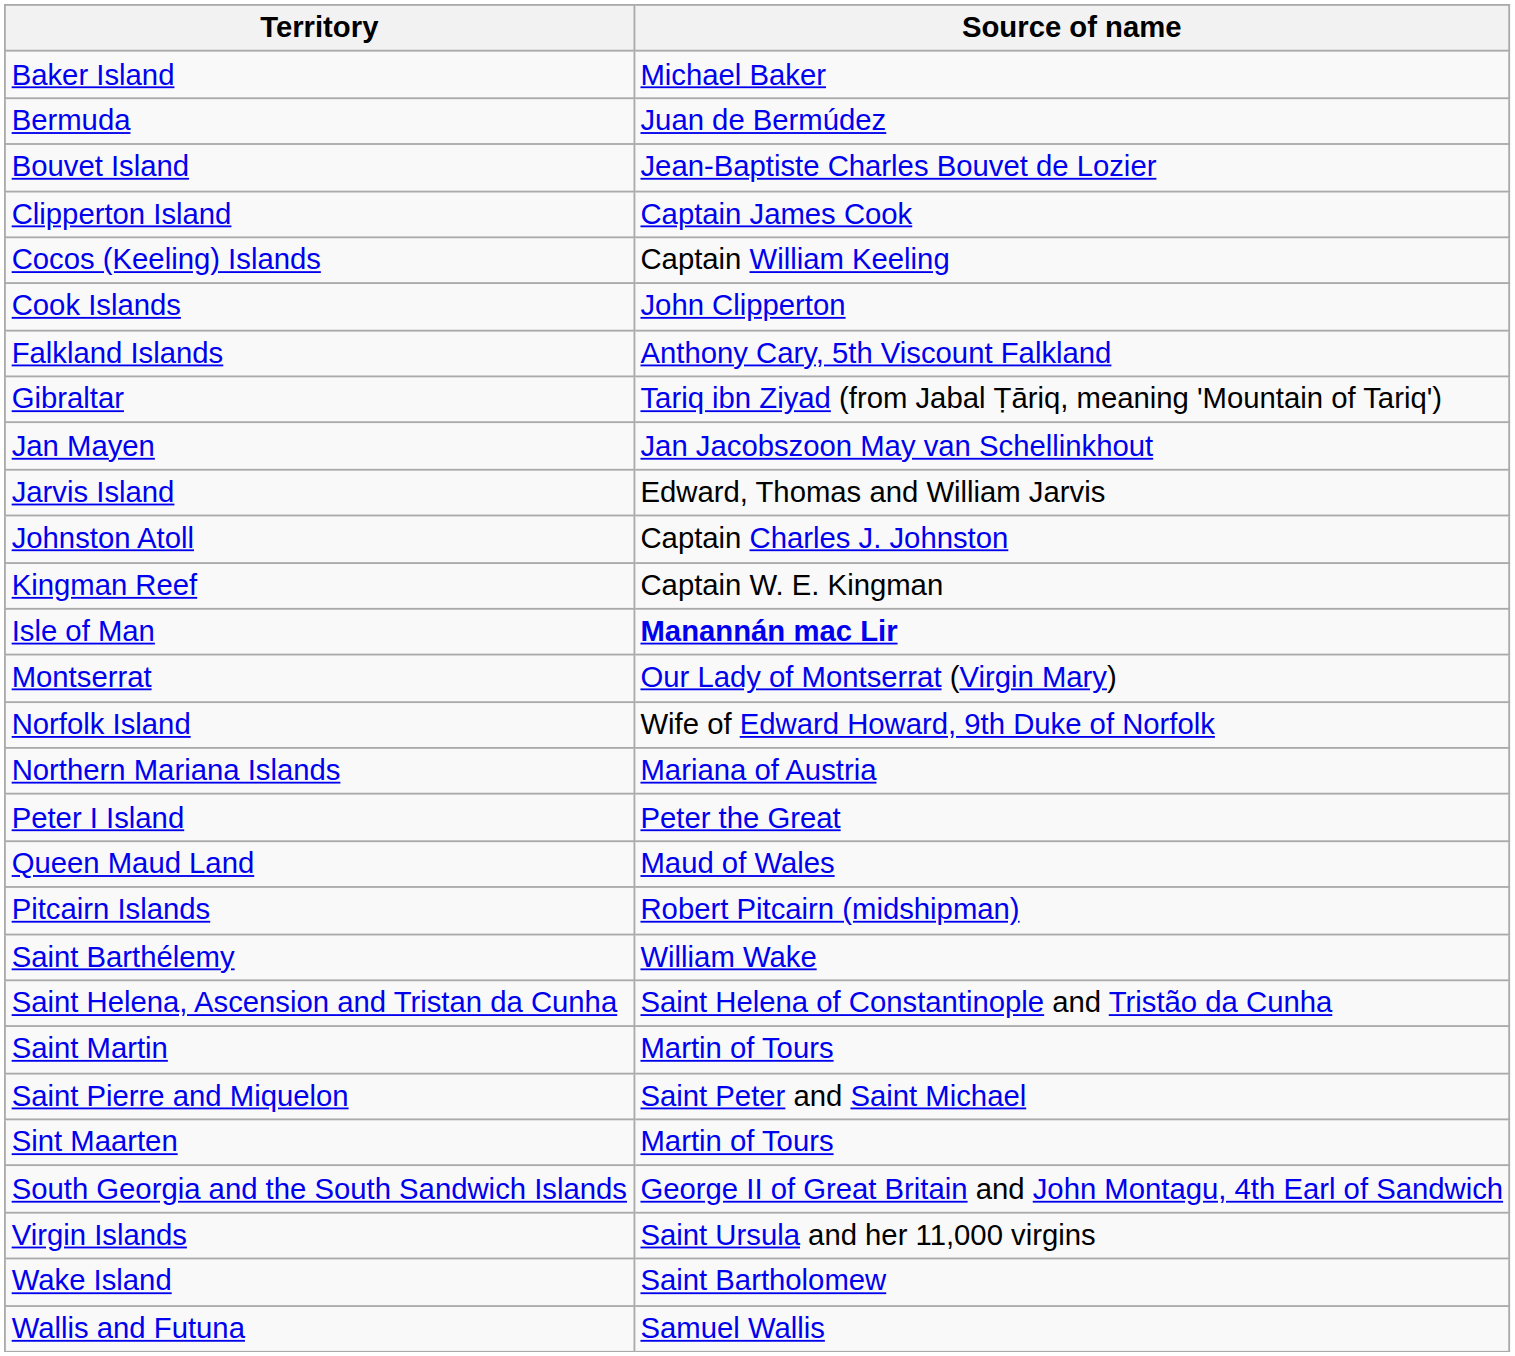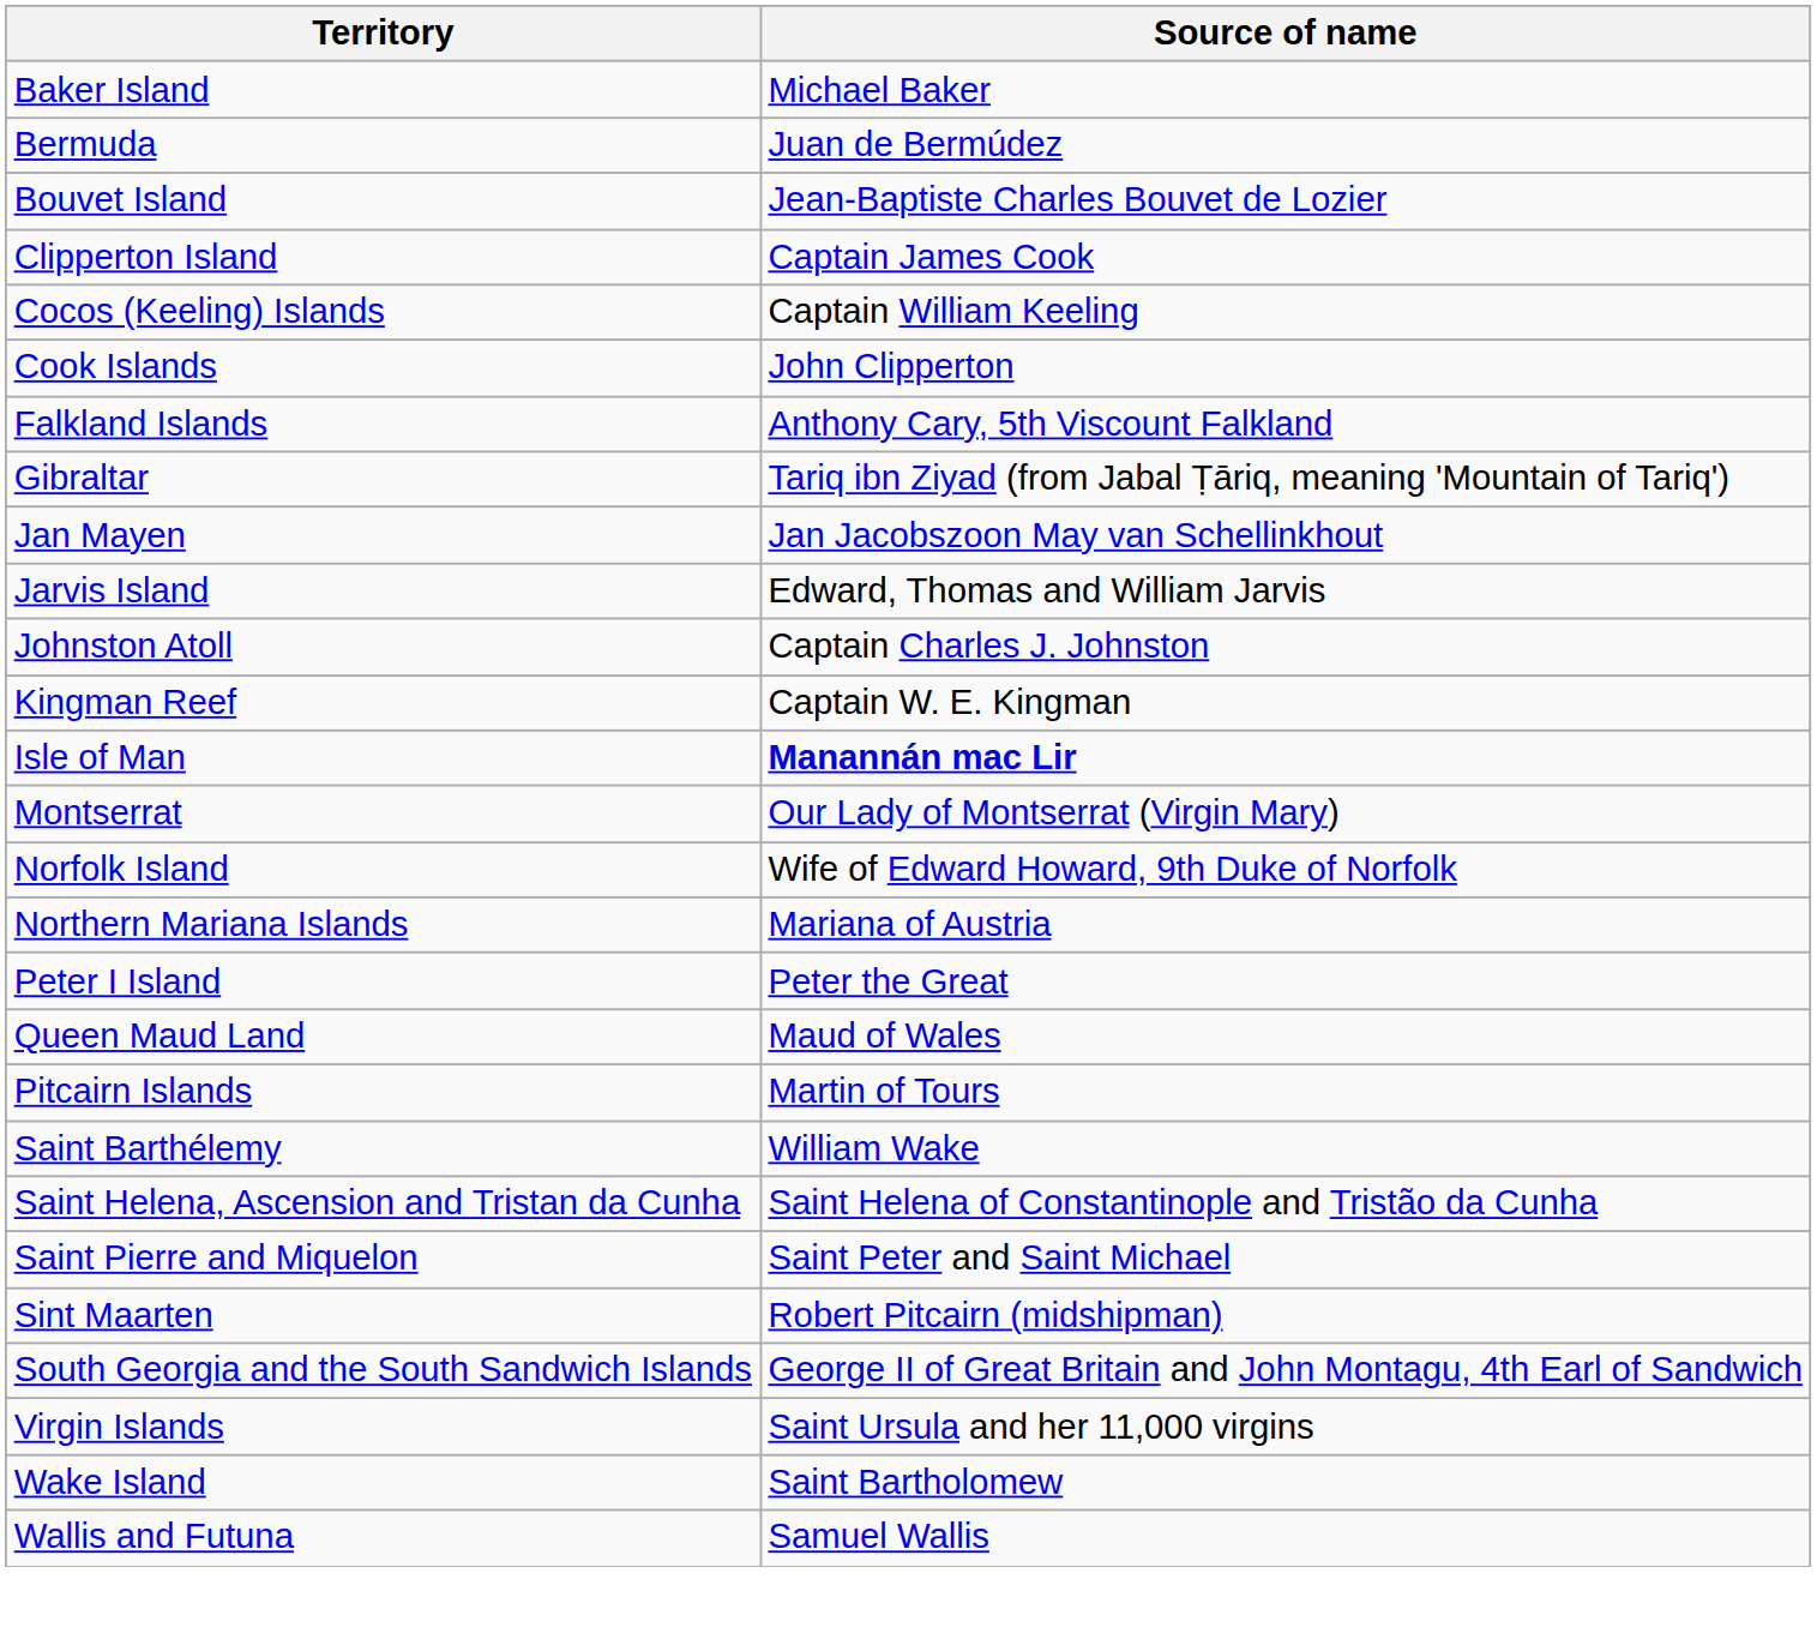 <table class="wikitable">
 <tr>
 <th>Territory</th>
 <th>Source of name</th>
 </tr>
 <tr>
 <td><a href='#'>Baker Island</a></td>
 <td><a href='#'>Michael Baker</a></td>
 </tr>
 <tr>
 <td><a href='#'>Bermuda</a></td>
 <td><a href='#'>Juan de Bermúdez</a></td>
 </tr>
 <tr>
 <td><a href='#'>Bouvet Island</a></td>
 <td><a href='#'>Jean-Baptiste Charles Bouvet de Lozier</a></td>
 </tr>
 <tr>
 <td><a href='#'>Clipperton Island</a></td>
 <td><a href='#'>Captain James Cook</a></td>
 </tr>
 <tr>
 <td><a href='#'>Cocos (Keeling) Islands</a></td>
 <td>Captain <a href='#'>William Keeling</a></td>
 </tr>
 <tr>
 <td><a href='#'>Cook Islands</a></td>
 <td><a href='#'>John Clipperton</a></td>
 </tr>
 <tr>
 <td><a href='#'>Falkland Islands</a></td>
 <td><a href='#'>Anthony Cary, 5th Viscount Falkland</a></td>
 </tr>
 <tr>
 <td><a href='#'>Gibraltar</a></td>
 <td><a href='#'>Tariq ibn Ziyad</a> (from Jabal Ṭāriq, meaning 'Mountain of Tariq')</td>
 </tr>
 <tr>
 <td><a href='#'>Jan Mayen</a></td>
 <td><a href='#'>Jan Jacobszoon May van Schellinkhout</a></td>
 </tr>
 <tr>
 <td><a href='#'>Jarvis Island</a></td>
 <td>Edward, Thomas and William Jarvis</td>
 </tr>
 <tr>
 <td><a href='#'>Johnston Atoll</a></td>
 <td>Captain <a href='#'>Charles J. Johnston</a></td>
 </tr>
 <tr>
 <td><a href='#'>Kingman Reef</a></td>
 <td>Captain W. E. Kingman</td>
 </tr>
 <tr>
 <td><a href='#'>Isle of Man</a></td>
 <td><strong><a href='#'>Manannán mac Lir</a></strong></td>
 </tr>
 <tr>
 <td><a href='#'>Montserrat</a></td>
 <td><a href='#'>Our Lady of Montserrat</a> (<a href='#'>Virgin Mary</a>)</td>
 </tr>
 <tr>
 <td><a href='#'>Norfolk Island</a></td>
 <td>Wife of <a href='#'>Edward Howard, 9th Duke of Norfolk</a></td>
 </tr>
 <tr>
 <td><a href='#'>Northern Mariana Islands</a></td>
 <td><a href='#'>Mariana of Austria</a></td>
 </tr>
 <tr>
 <td><a href='#'>Peter I Island</a></td>
 <td><a href='#'>Peter the Great</a></td>
 </tr>
 <tr>
 <td><a href='#'>Queen Maud Land</a></td>
 <td><a href='#'>Maud of Wales</a></td>
 </tr>
 <tr>
 <td><a href='#'>Pitcairn Islands</a></td>
-<td><a href='#'>Robert Pitcairn (midshipman)</a></td>
+<td><a href='#'>Martin of Tours</a></td>
 </tr>
 <tr>
 <td><a href='#'>Saint Barthélemy</a></td>
 <td><a href='#'>William Wake</a></td>
 </tr>
 <tr>
 <td><a href='#'>Saint Helena, Ascension and Tristan da Cunha</a></td>
 <td><a href='#'>Saint Helena of Constantinople</a> and <a href='#'>Tristão da Cunha</a></td>
 </tr>
 <tr>
-<td><a href='#'>Saint Martin</a></td>
-<td><a href='#'>Martin of Tours</a></td>
-</tr>
-<tr>
 <td><a href='#'>Saint Pierre and Miquelon</a></td>
 <td><a href='#'>Saint Peter</a> and <a href='#'>Saint Michael</a></td>
 </tr>
 <tr>
 <td><a href='#'>Sint Maarten</a></td>
-<td><a href='#'>Martin of Tours</a></td>
+<td><a href='#'>Robert Pitcairn (midshipman)</a></td>
 </tr>
 <tr>
 <td><a href='#'>South Georgia and the South Sandwich Islands</a></td>
 <td><a href='#'>George II of Great Britain</a> and <a href='#'>John Montagu, 4th Earl of Sandwich</a></td>
 </tr>
 <tr>
 <td><a href='#'>Virgin Islands</a></td>
 <td><a href='#'>Saint Ursula</a> and her 11,000 virgins</td>
 </tr>
 <tr>
 <td><a href='#'>Wake Island</a></td>
 <td><a href='#'>Saint Bartholomew</a></td>
 </tr>
 <tr>
 <td><a href='#'>Wallis and Futuna</a></td>
 <td><a href='#'>Samuel Wallis</a></td>
 </tr>
 </table>
